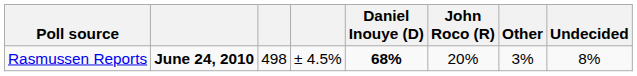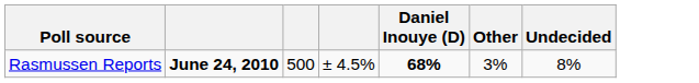 <table class="wikitable" style="text-align:center">
 <tr valign=bottom>
 <th>Poll source</th>
 <th></th>
 <th></th>
 <th></th>
 <th>Daniel<br>Inouye (D)</th>
-<th>John<br>Roco (R)</th>
 <th>Other</th>
 <th>Undecided</th>
 </tr>
 <tr>
 <td><a href='#'>Rasmussen Reports</a></td>
 <td><strong>June 24, 2010</strong></td>
-<td>498</td>
+<td>500</td>
 <td>± 4.5%</td>
 <td><strong>68%</strong></td>
-<td>20%</td>
 <td>3%</td>
 <td>8%</td>
 </tr>
 </table>
